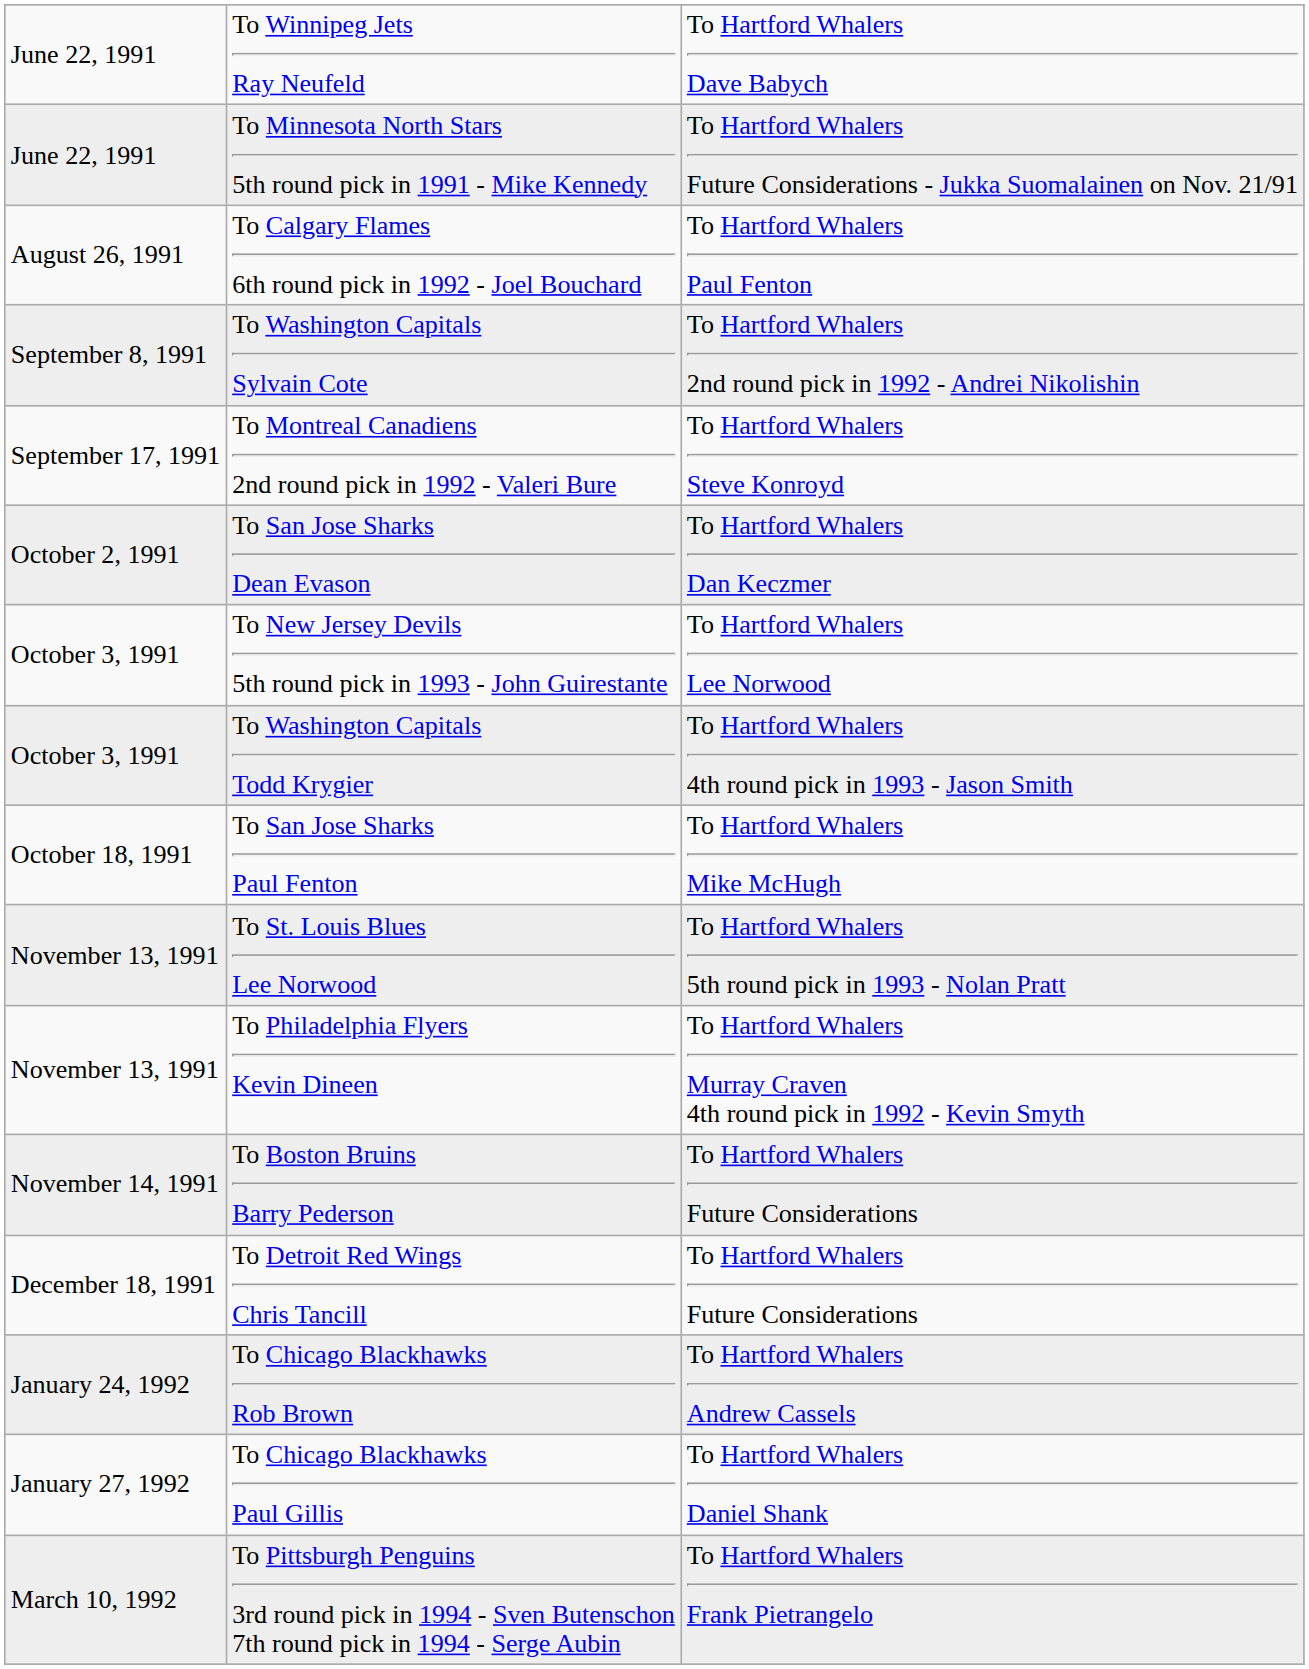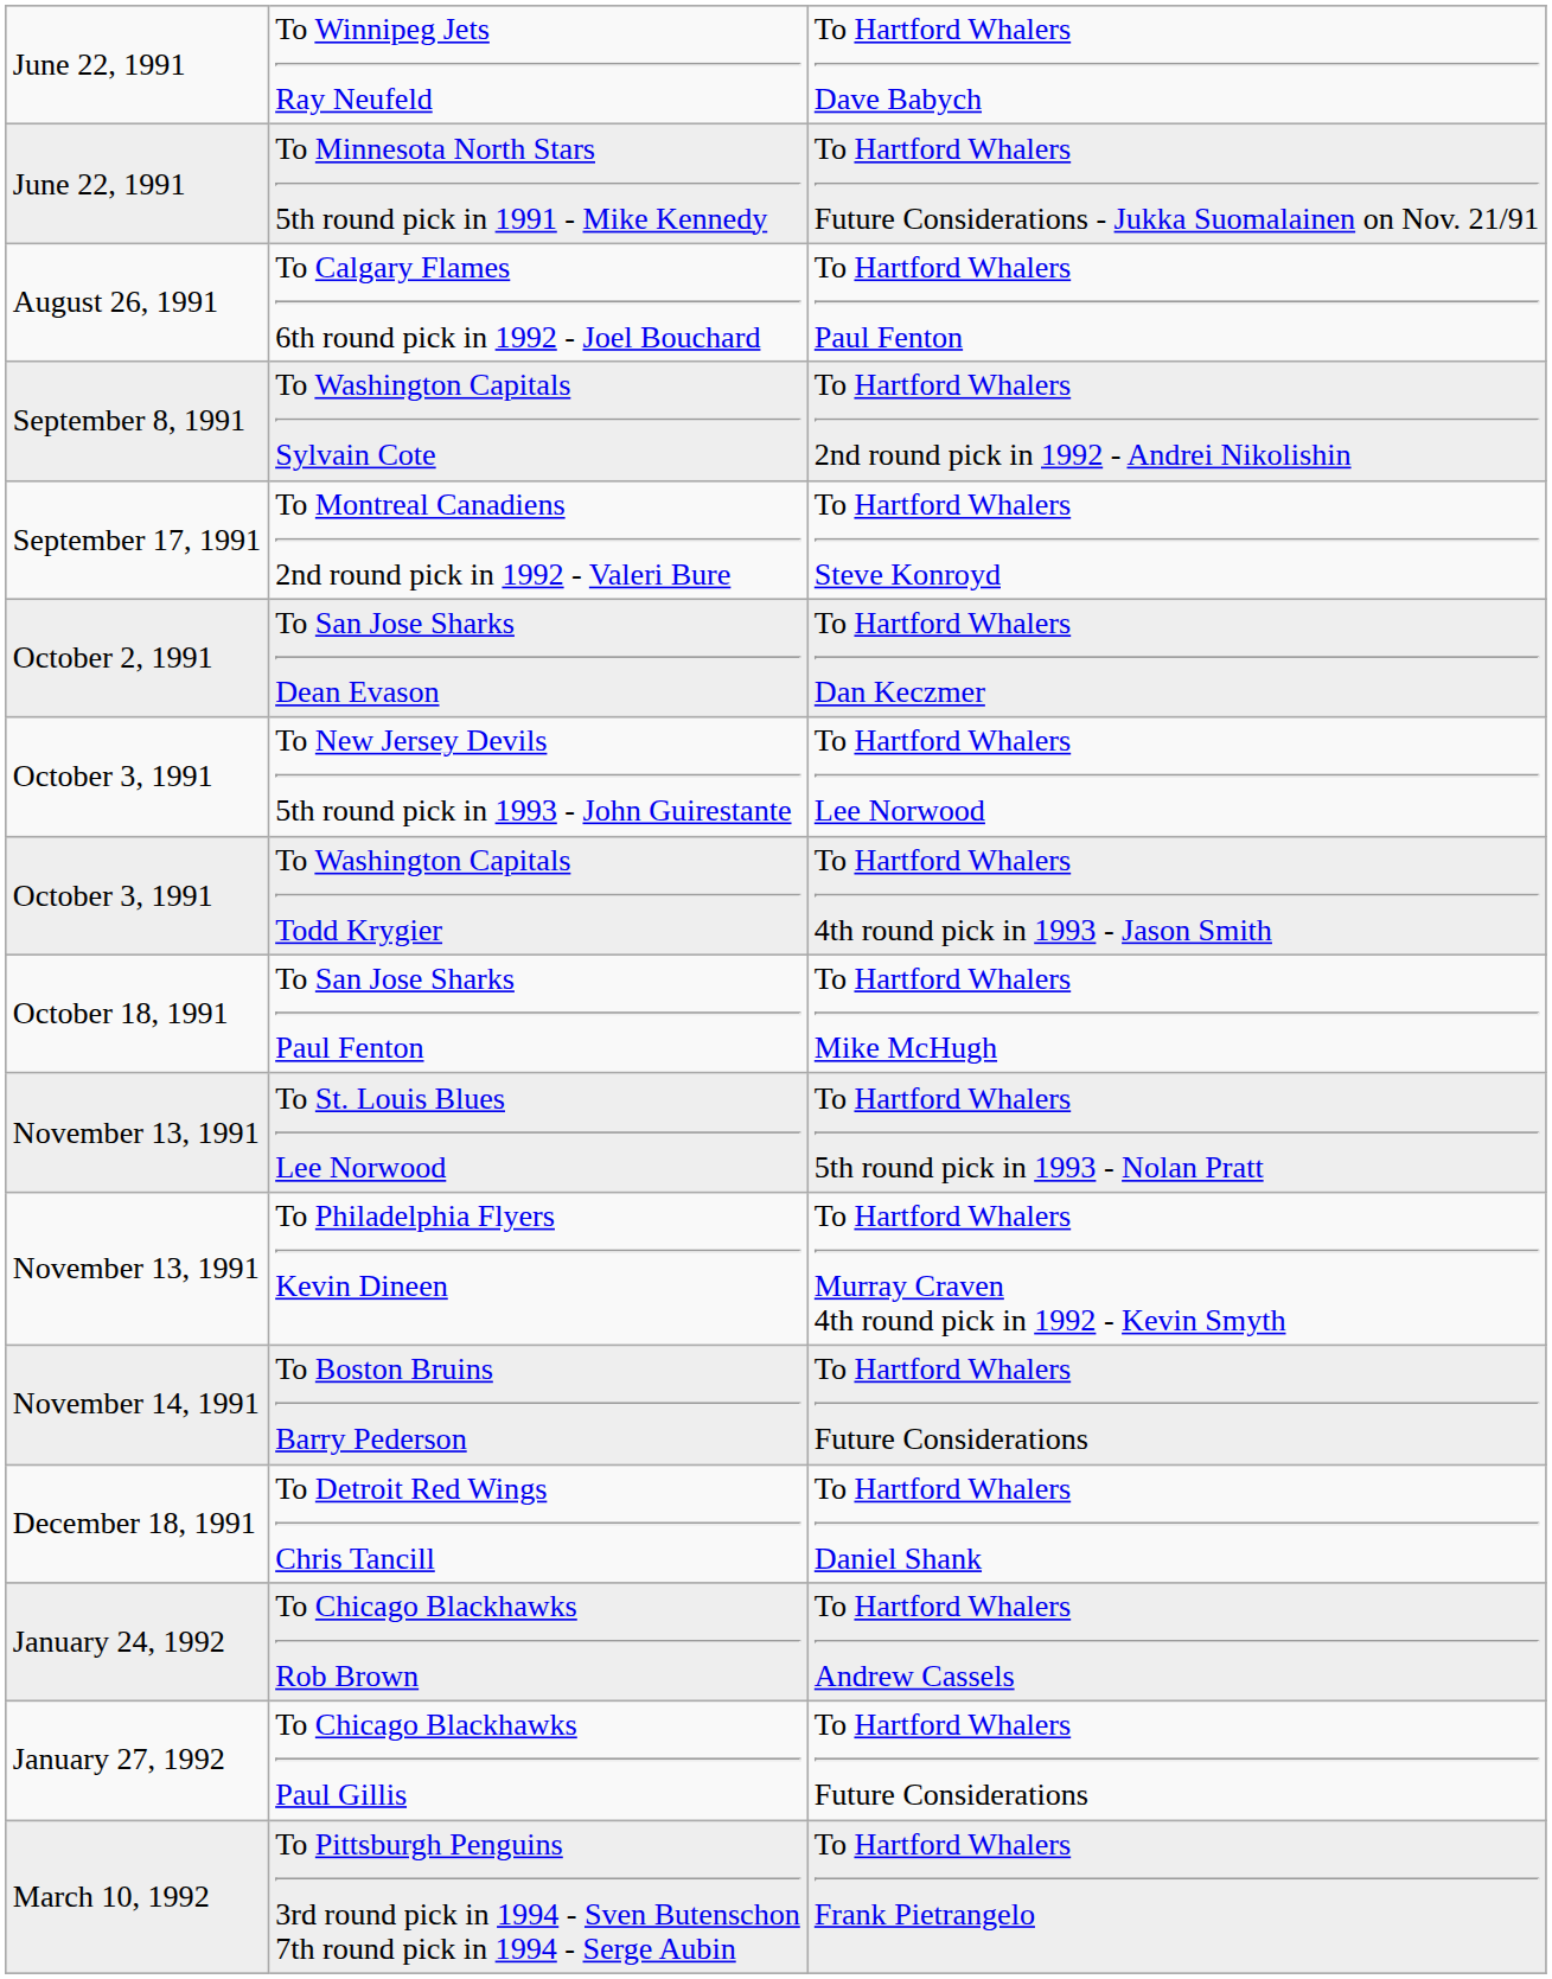 <table class="wikitable">
 <tr>
 <td>June 22, 1991</td>
 <td valign="top">To <a href='#'>Winnipeg Jets</a><hr><a href='#'>Ray Neufeld</a></td>
 <td valign="top">To <a href='#'>Hartford Whalers</a><hr><a href='#'>Dave Babych</a></td>
 </tr>
 <tr style="background:#eee;">
 <td>June 22, 1991</td>
 <td valign="top">To <a href='#'>Minnesota North Stars</a><hr>5th round pick in <a href='#'>1991</a> - <a href='#'>Mike Kennedy</a></td>
 <td valign="top">To <a href='#'>Hartford Whalers</a><hr>Future Considerations - <a href='#'>Jukka Suomalainen</a> on Nov. 21/91</td>
 </tr>
 <tr>
 <td>August 26, 1991</td>
 <td valign="top">To <a href='#'>Calgary Flames</a><hr>6th round pick in <a href='#'>1992</a> - <a href='#'>Joel Bouchard</a></td>
 <td valign="top">To <a href='#'>Hartford Whalers</a><hr><a href='#'>Paul Fenton</a></td>
 </tr>
 <tr style="background:#eee;">
 <td>September 8, 1991</td>
 <td valign="top">To <a href='#'>Washington Capitals</a><hr><a href='#'>Sylvain Cote</a></td>
 <td valign="top">To <a href='#'>Hartford Whalers</a><hr>2nd round pick in <a href='#'>1992</a> - <a href='#'>Andrei Nikolishin</a></td>
 </tr>
 <tr>
 <td>September 17, 1991</td>
 <td valign="top">To <a href='#'>Montreal Canadiens</a><hr>2nd round pick in <a href='#'>1992</a> - <a href='#'>Valeri Bure</a></td>
 <td valign="top">To <a href='#'>Hartford Whalers</a><hr><a href='#'>Steve Konroyd</a></td>
 </tr>
 <tr style="background:#eee;">
 <td>October 2, 1991</td>
 <td valign="top">To <a href='#'>San Jose Sharks</a><hr><a href='#'>Dean Evason</a></td>
 <td valign="top">To <a href='#'>Hartford Whalers</a><hr><a href='#'>Dan Keczmer</a></td>
 </tr>
 <tr>
 <td>October 3, 1991</td>
 <td valign="top">To <a href='#'>New Jersey Devils</a><hr>5th round pick in <a href='#'>1993</a> - <a href='#'>John Guirestante</a></td>
 <td valign="top">To <a href='#'>Hartford Whalers</a><hr><a href='#'>Lee Norwood</a></td>
 </tr>
 <tr style="background:#eee;">
 <td>October 3, 1991</td>
 <td valign="top">To <a href='#'>Washington Capitals</a><hr><a href='#'>Todd Krygier</a></td>
 <td valign="top">To <a href='#'>Hartford Whalers</a><hr>4th round pick in <a href='#'>1993</a> - <a href='#'>Jason Smith</a></td>
 </tr>
 <tr>
 <td>October 18, 1991</td>
 <td valign="top">To <a href='#'>San Jose Sharks</a><hr><a href='#'>Paul Fenton</a></td>
 <td valign="top">To <a href='#'>Hartford Whalers</a><hr><a href='#'>Mike McHugh</a></td>
 </tr>
 <tr style="background:#eee;">
 <td>November 13, 1991</td>
 <td valign="top">To <a href='#'>St. Louis Blues</a><hr><a href='#'>Lee Norwood</a></td>
 <td valign="top">To <a href='#'>Hartford Whalers</a><hr>5th round pick in <a href='#'>1993</a> - <a href='#'>Nolan Pratt</a></td>
 </tr>
 <tr>
 <td>November 13, 1991</td>
 <td valign="top">To <a href='#'>Philadelphia Flyers</a><hr><a href='#'>Kevin Dineen</a></td>
 <td valign="top">To <a href='#'>Hartford Whalers</a><hr><a href='#'>Murray Craven</a> <br> 4th round pick in <a href='#'>1992</a> - <a href='#'>Kevin Smyth</a></td>
 </tr>
 <tr style="background:#eee;">
 <td>November 14, 1991</td>
 <td valign="top">To <a href='#'>Boston Bruins</a><hr><a href='#'>Barry Pederson</a></td>
 <td valign="top">To <a href='#'>Hartford Whalers</a><hr>Future Considerations</td>
 </tr>
 <tr>
 <td>December 18, 1991</td>
 <td valign="top">To <a href='#'>Detroit Red Wings</a><hr><a href='#'>Chris Tancill</a></td>
-<td valign="top">To <a href='#'>Hartford Whalers</a><hr>Future Considerations</td>
+<td valign="top">To <a href='#'>Hartford Whalers</a><hr><a href='#'>Daniel Shank</a></td>
 </tr>
 <tr style="background:#eee;">
 <td>January 24, 1992</td>
 <td valign="top">To <a href='#'>Chicago Blackhawks</a><hr><a href='#'>Rob Brown</a></td>
 <td valign="top">To <a href='#'>Hartford Whalers</a><hr><a href='#'>Andrew Cassels</a></td>
 </tr>
 <tr>
 <td>January 27, 1992</td>
 <td valign="top">To <a href='#'>Chicago Blackhawks</a><hr><a href='#'>Paul Gillis</a></td>
-<td valign="top">To <a href='#'>Hartford Whalers</a><hr><a href='#'>Daniel Shank</a></td>
+<td valign="top">To <a href='#'>Hartford Whalers</a><hr>Future Considerations</td>
 </tr>
 <tr style="background:#eee;">
 <td>March 10, 1992</td>
 <td valign="top">To <a href='#'>Pittsburgh Penguins</a><hr>3rd round pick in <a href='#'>1994</a> - <a href='#'>Sven Butenschon</a> <br> 7th round pick in <a href='#'>1994</a> - <a href='#'>Serge Aubin</a></td>
 <td valign="top">To <a href='#'>Hartford Whalers</a><hr><a href='#'>Frank Pietrangelo</a></td>
 </tr>
 </table>
